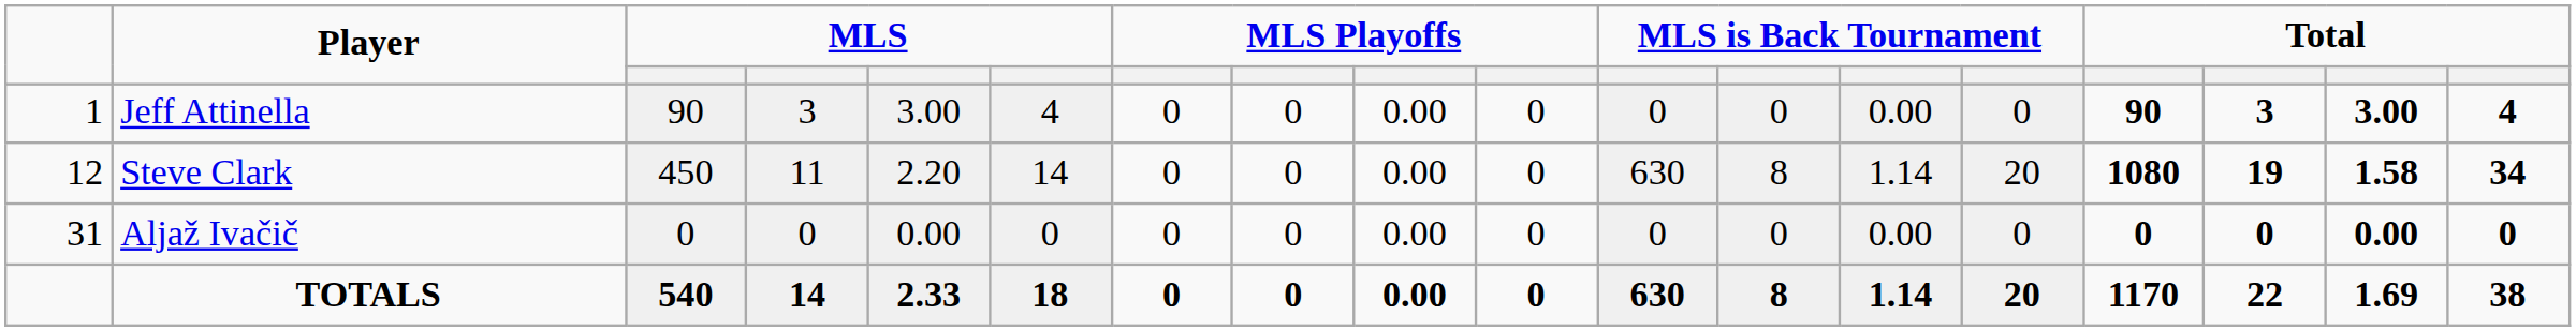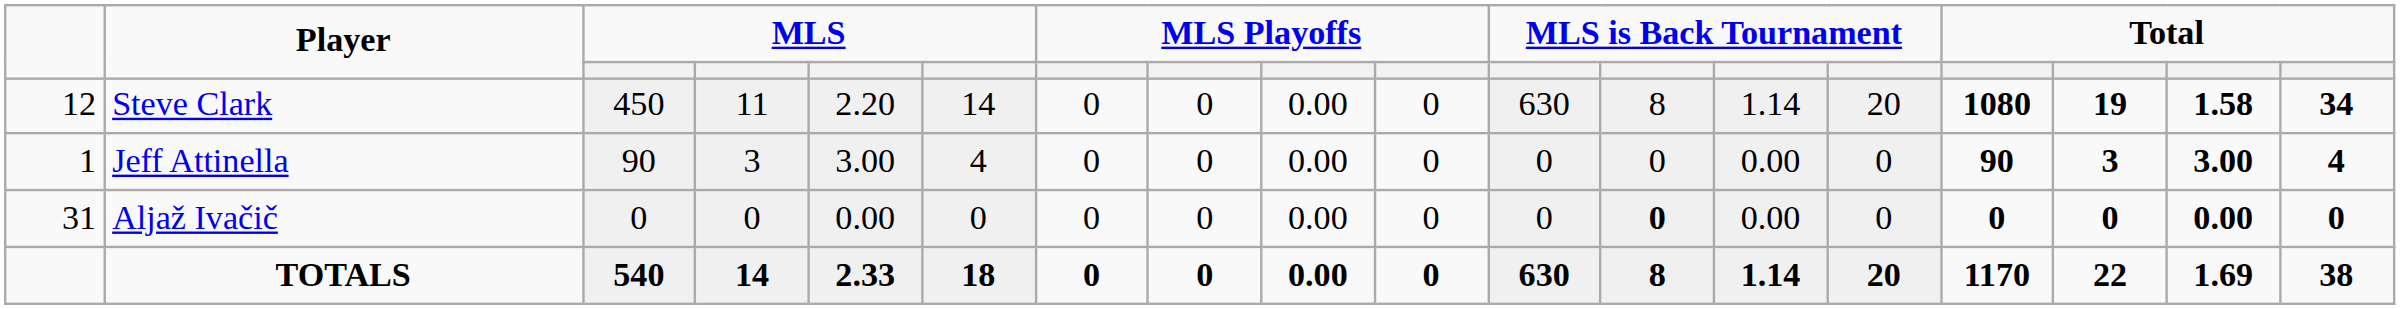 <table class="wikitable" style="font-size: 90%; text-align: center;">
 <tr>
 <td rowspan="2" style="width:35px; text-align:center;"><strong></strong></td>
 <td rowspan="2" style="width:195px; text-align:center;"><strong>Player</strong></td>
 <td colspan="4" style="text-align:center;"><strong><a href='#'>MLS</a></strong></td>
 <td colspan="4" style="text-align:center;"><strong><a href='#'>MLS Playoffs</a></strong></td>
 <td colspan="4" style="text-align:center;"><strong><a href='#'>MLS is Back Tournament</a></strong></td>
 <td colspan="4" style="text-align:center;"><strong>Total</strong></td>
 </tr>
 <tr>
 <th width=41></th>
 <th width=41></th>
 <th width=41></th>
 <th width=41></th>
 <th width=41></th>
 <th width=41></th>
 <th width=41></th>
 <th width=41></th>
 <th width=41></th>
 <th width=41></th>
 <th width=41></th>
 <th width=41></th>
 <th width=41></th>
 <th width=41></th>
 <th width=41></th>
 <th width=41></th>
 </tr>
 <tr>
+<td style="text-align: right;">12</td>
+<td style="text-align: left;"> <a href='#'>Steve Clark</a></td>
+<td style="background: #F0F0F0;">450</td>
+<td style="background: #F0F0F0;">11</td>
+<td style="background: #F0F0F0;">2.20</td>
+<td style="background: #F0F0F0;">14</td>
+<td>0</td>
+<td>0</td>
+<td>0.00</td>
+<td>0</td>
+<td style="background: #F0F0F0;">630</td>
+<td style="background: #F0F0F0;">8</td>
+<td style="background: #F0F0F0;">1.14</td>
+<td style="background: #F0F0F0;">20</td>
+<td><strong>1080</strong></td>
+<td><strong>19</strong></td>
+<td><strong>1.58</strong></td>
+<td><strong>34</strong></td>
+</tr>
+<tr>
 <td style="text-align: right;">1</td>
 <td style="text-align: left;"> <a href='#'>Jeff Attinella</a></td>
 <td style="background: #F0F0F0;">90</td>
 <td style="background: #F0F0F0;">3</td>
 <td style="background: #F0F0F0;">3.00</td>
 <td style="background: #F0F0F0;">4</td>
 <td>0</td>
 <td>0</td>
 <td>0.00</td>
 <td>0</td>
 <td style="background: #F0F0F0;">0</td>
 <td style="background: #F0F0F0;">0</td>
 <td style="background: #F0F0F0;">0.00</td>
 <td style="background: #F0F0F0;">0</td>
 <td><strong>90</strong></td>
 <td><strong>3</strong></td>
 <td><strong>3.00</strong></td>
 <td><strong>4</strong></td>
 </tr>
 <tr>
-<td style="text-align: right;">12</td>
-<td style="text-align: left;"> <a href='#'>Steve Clark</a></td>
-<td style="background: #F0F0F0;">450</td>
-<td style="background: #F0F0F0;">11</td>
-<td style="background: #F0F0F0;">2.20</td>
-<td style="background: #F0F0F0;">14</td>
-<td>0</td>
-<td>0</td>
-<td>0.00</td>
-<td>0</td>
-<td style="background: #F0F0F0;">630</td>
-<td style="background: #F0F0F0;">8</td>
-<td style="background: #F0F0F0;">1.14</td>
-<td style="background: #F0F0F0;">20</td>
-<td><strong>1080</strong></td>
-<td><strong>19</strong></td>
-<td><strong>1.58</strong></td>
-<td><strong>34</strong></td>
-</tr>
-<tr>
 <td style="text-align: right;">31</td>
 <td style="text-align: left;"> <a href='#'>Aljaž Ivačič</a></td>
 <td style="background: #F0F0F0;">0</td>
 <td style="background: #F0F0F0;">0</td>
 <td style="background: #F0F0F0;">0.00</td>
 <td style="background: #F0F0F0;">0</td>
 <td>0</td>
 <td>0</td>
 <td>0.00</td>
 <td>0</td>
 <td style="background: #F0F0F0;">0</td>
-<td style="background: #F0F0F0;">0</td>
+<td style="background: #F0F0F0;"><strong>0</strong></td>
 <td style="background: #F0F0F0;">0.00</td>
 <td style="background: #F0F0F0;">0</td>
 <td><strong>0</strong></td>
 <td><strong>0</strong></td>
 <td><strong>0.00</strong></td>
 <td><strong>0</strong></td>
 </tr>
 <tr>
 <td></td>
 <td><strong>TOTALS</strong></td>
 <td style="background: #F0F0F0;"><strong>540</strong></td>
 <td style="background: #F0F0F0;"><strong>14</strong></td>
 <td style="background: #F0F0F0;"><strong>2.33</strong></td>
 <td style="background: #F0F0F0;"><strong>18</strong></td>
 <td><strong>0</strong></td>
 <td><strong>0</strong></td>
 <td><strong>0.00</strong></td>
 <td><strong>0</strong></td>
 <td style="background: #F0F0F0;"><strong>630</strong></td>
 <td style="background: #F0F0F0;"><strong>8</strong></td>
 <td style="background: #F0F0F0;"><strong>1.14</strong></td>
 <td style="background: #F0F0F0;"><strong>20</strong></td>
 <td><strong>1170</strong></td>
 <td><strong>22</strong></td>
 <td><strong>1.69</strong></td>
 <td><strong>38</strong></td>
 </tr>
 </table>
